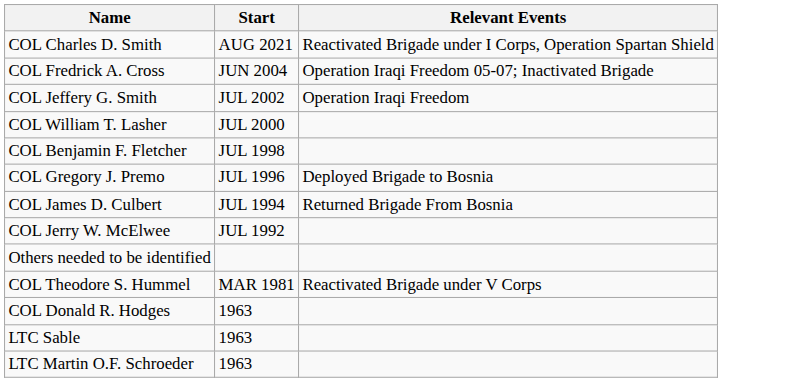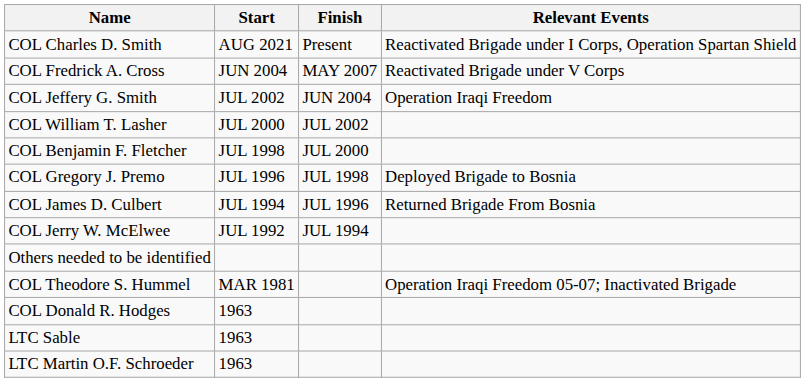 <table class="wikitable">
 <tr>
 <th>Name</th>
 <th>Start</th>
+<th>Finish</th>
 <th>Relevant Events</th>
 </tr>
 <tr>
 <td>COL Charles D. Smith</td>
 <td>AUG 2021</td>
+<td>Present</td>
 <td>Reactivated Brigade under I Corps, Operation Spartan Shield</td>
 </tr>
 <tr>
 <td>COL Fredrick A. Cross</td>
 <td>JUN 2004</td>
-<td>Operation Iraqi Freedom 05-07; Inactivated Brigade</td>
+<td>MAY 2007</td>
+<td>Reactivated Brigade under V Corps</td>
 </tr>
 <tr>
 <td>COL Jeffery G. Smith</td>
 <td>JUL 2002</td>
+<td>JUN 2004</td>
 <td>Operation Iraqi Freedom</td>
 </tr>
 <tr>
 <td>COL William T. Lasher</td>
 <td>JUL 2000</td>
+<td>JUL 2002</td>
 <td></td>
 </tr>
 <tr>
 <td>COL Benjamin F. Fletcher</td>
 <td>JUL 1998</td>
+<td>JUL 2000</td>
 <td></td>
 </tr>
 <tr>
 <td>COL Gregory J. Premo</td>
 <td>JUL 1996</td>
+<td>JUL 1998</td>
 <td>Deployed Brigade to Bosnia</td>
 </tr>
 <tr>
 <td>COL James D. Culbert</td>
 <td>JUL 1994</td>
+<td>JUL 1996</td>
 <td>Returned Brigade From Bosnia</td>
 </tr>
 <tr>
 <td>COL Jerry W. McElwee</td>
 <td>JUL 1992</td>
+<td>JUL 1994</td>
 <td></td>
 </tr>
 <tr>
 <td>Others needed to be identified</td>
 <td></td>
 <td></td>
+<td></td>
 </tr>
 <tr>
 <td>COL Theodore S. Hummel</td>
 <td>MAR 1981</td>
-<td>Reactivated Brigade under V Corps</td>
+<td></td>
+<td>Operation Iraqi Freedom 05-07; Inactivated Brigade</td>
 </tr>
 <tr>
 <td>COL Donald R. Hodges</td>
 <td>1963</td>
+<td></td>
 <td></td>
 </tr>
 <tr>
 <td>LTC Sable</td>
 <td>1963</td>
 <td></td>
+<td></td>
 </tr>
 <tr>
 <td>LTC Martin O.F. Schroeder</td>
 <td>1963</td>
 <td></td>
+<td></td>
 </tr>
 </table>
